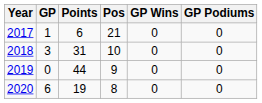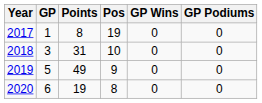 <table class="wikitable" style="text-align:center;">
 <tr>
 <th>Year</th>
 <th>GP</th>
 <th>Points</th>
 <th>Pos</th>
 <th>GP Wins</th>
 <th>GP Podiums</th>
 </tr>
 <tr>
 <td><a href='#'>2017</a></td>
 <td>1</td>
-<td>6</td>
-<td>21</td>
+<td>8</td>
+<td>19</td>
 <td>0</td>
 <td>0</td>
 </tr>
 <tr>
 <td><a href='#'>2018</a></td>
 <td>3</td>
 <td>31</td>
 <td>10</td>
 <td>0</td>
 <td>0</td>
 </tr>
 <tr>
 <td><a href='#'>2019</a></td>
-<td>0</td>
-<td>44</td>
+<td>5</td>
+<td>49</td>
 <td>9</td>
 <td>0</td>
 <td>0</td>
 </tr>
 <tr>
 <td><a href='#'>2020</a></td>
 <td>6</td>
 <td>19</td>
 <td>8</td>
 <td>0</td>
 <td>0</td>
 </tr>
 </table>
